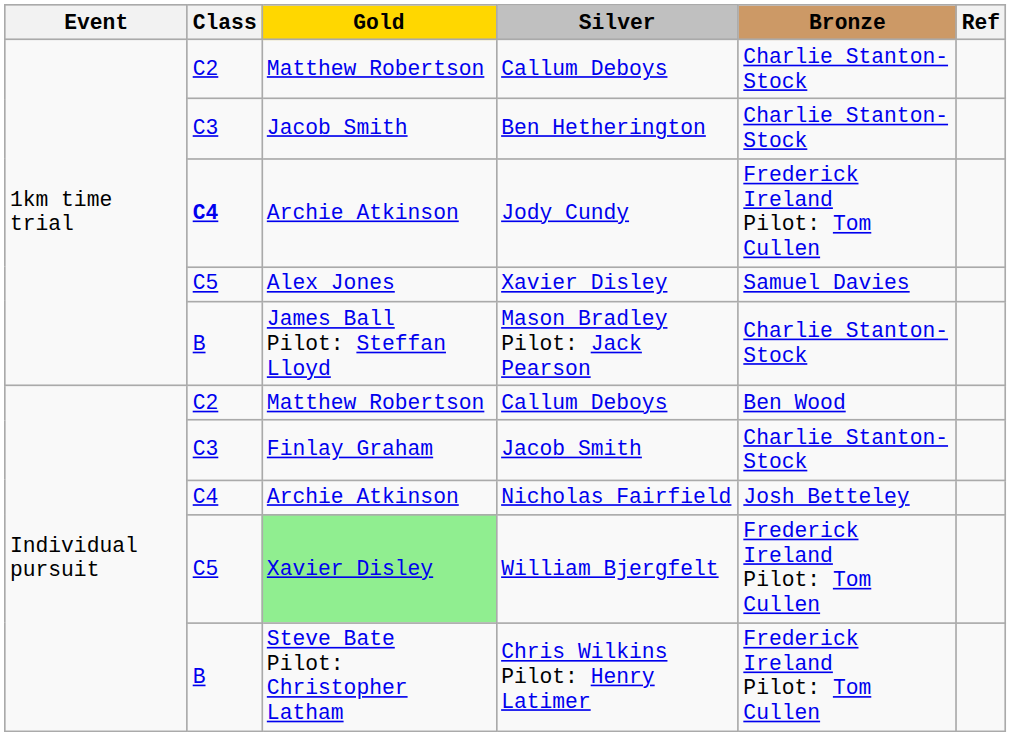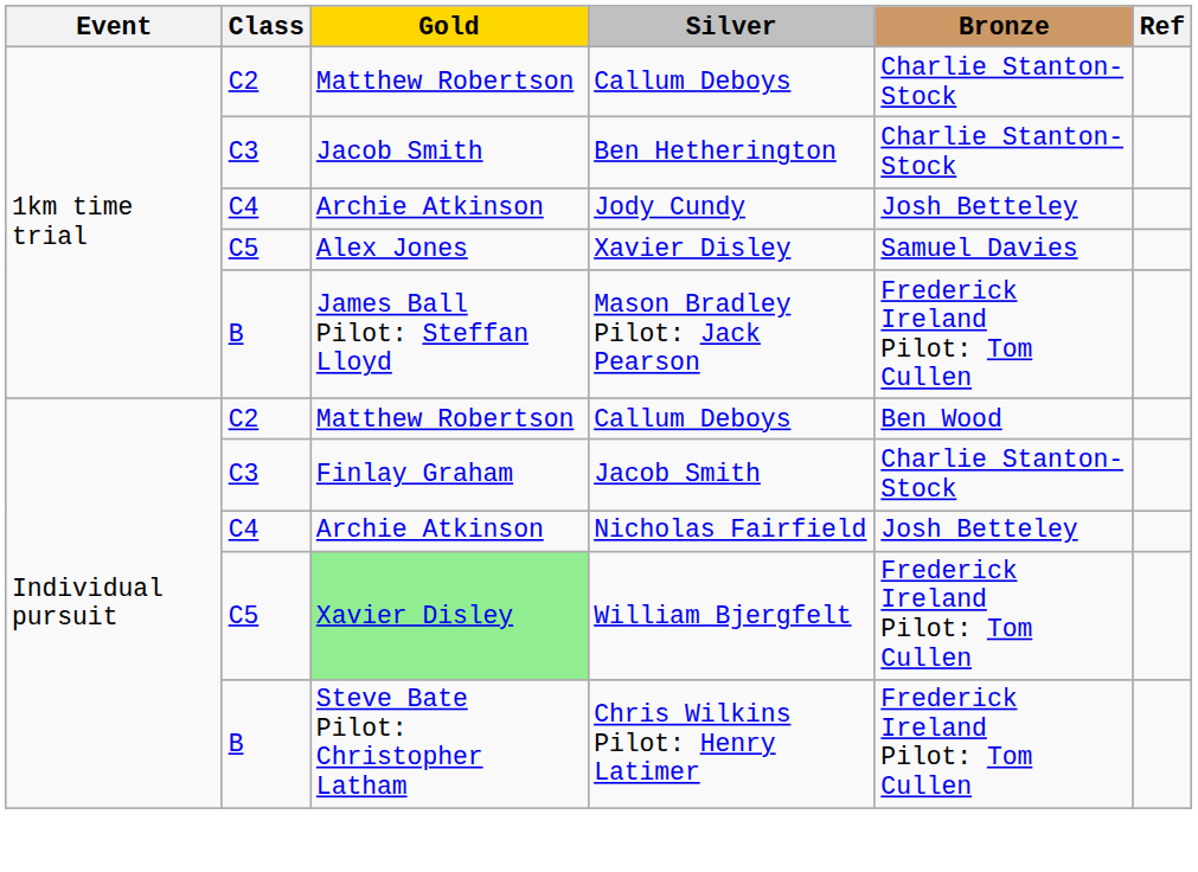 <table class="wikitable" style="font-size:100%">
 <tr>
 <th width=150>Event</th>
 <th width=20>Class</th>
 <th width=220 style="background-color: gold;">Gold</th>
 <th width=220 style="background-color: silver;">Silver</th>
 <th width=220 style="background-color: #cc9966;">Bronze</th>
 <th width=20>Ref</th>
 </tr>
 <tr>
 <td rowspan=5>1km time trial</td>
 <td><a href='#'>C2</a></td>
 <td><a href='#'>Matthew Robertson</a></td>
 <td><a href='#'>Callum Deboys</a></td>
 <td><a href='#'>Charlie Stanton-Stock</a></td>
 <td></td>
 </tr>
 <tr>
 <td><a href='#'>C3</a></td>
 <td><a href='#'>Jacob Smith</a></td>
 <td><a href='#'>Ben Hetherington</a></td>
 <td><a href='#'>Charlie Stanton-Stock</a></td>
 <td></td>
 </tr>
 <tr>
-<td><strong><a href='#'>C4</a></strong></td>
+<td><a href='#'>C4</a></td>
 <td><a href='#'>Archie Atkinson</a></td>
 <td><a href='#'>Jody Cundy</a></td>
-<td><a href='#'>Frederick Ireland</a><br>Pilot: <a href='#'>Tom Cullen</a></td>
+<td><a href='#'>Josh Betteley</a></td>
 <td></td>
 </tr>
 <tr>
 <td><a href='#'>C5</a></td>
 <td><a href='#'>Alex Jones</a></td>
 <td><a href='#'>Xavier Disley</a></td>
 <td><a href='#'>Samuel Davies</a></td>
 <td></td>
 </tr>
 <tr>
 <td><a href='#'>B</a></td>
 <td><a href='#'>James Ball</a><br>Pilot: <a href='#'>Steffan Lloyd</a></td>
 <td><a href='#'>Mason Bradley</a><br>Pilot: <a href='#'>Jack Pearson</a></td>
-<td><a href='#'>Charlie Stanton-Stock</a></td>
+<td><a href='#'>Frederick Ireland</a><br>Pilot: <a href='#'>Tom Cullen</a></td>
 <td></td>
 </tr>
 <tr>
 <td rowspan=5>Individual pursuit</td>
 <td><a href='#'>C2</a></td>
 <td><a href='#'>Matthew Robertson</a></td>
 <td><a href='#'>Callum Deboys</a></td>
 <td><a href='#'>Ben Wood</a></td>
 <td></td>
 </tr>
 <tr>
 <td><a href='#'>C3</a></td>
 <td><a href='#'>Finlay Graham</a></td>
 <td><a href='#'>Jacob Smith</a></td>
 <td><a href='#'>Charlie Stanton-Stock</a></td>
 <td></td>
 </tr>
 <tr>
 <td><a href='#'>C4</a></td>
 <td><a href='#'>Archie Atkinson</a></td>
 <td><a href='#'>Nicholas Fairfield</a></td>
 <td><a href='#'>Josh Betteley</a></td>
 <td></td>
 </tr>
 <tr>
 <td><a href='#'>C5</a></td>
 <td style="background: lightgreen;"><a href='#'>Xavier Disley</a></td>
 <td><a href='#'>William Bjergfelt</a></td>
 <td><a href='#'>Frederick Ireland</a><br>Pilot: <a href='#'>Tom Cullen</a></td>
 <td></td>
 </tr>
 <tr>
 <td><a href='#'>B</a></td>
 <td><a href='#'>Steve Bate</a><br>Pilot: <a href='#'>Christopher Latham</a></td>
 <td><a href='#'>Chris Wilkins</a><br>Pilot: <a href='#'>Henry Latimer</a></td>
 <td><a href='#'>Frederick Ireland</a><br>Pilot: <a href='#'>Tom Cullen</a></td>
 <td></td>
 </tr>
 </table>
